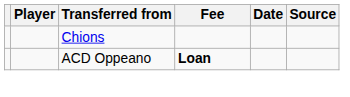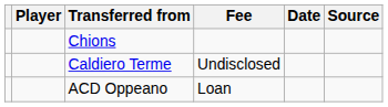 <table class="wikitable plainrowheaders sortable">
 <tr>
 <th></th>
 <th scope="col">Player</th>
 <th>Transferred from</th>
 <th style="width: 80px;">Fee</th>
 <th scope="col">Date</th>
 <th scope="col">Source</th>
 </tr>
 <tr>
 <td align="center"></td>
 <td> </td>
 <td> <a href='#'>Chions</a></td>
 <td></td>
 <td></td>
 <td></td>
 </tr>
 <tr>
 <td align="center"></td>
 <td> </td>
+<td> <a href='#'>Caldiero Terme</a></td>
+<td>Undisclosed</td>
+<td></td>
+<td></td>
+</tr>
+<tr>
+<td align="center"></td>
+<td> </td>
 <td> ACD Oppeano</td>
-<td><strong>Loan</strong></td>
+<td>Loan</td>
 <td></td>
 <td></td>
 </tr>
 </table>
